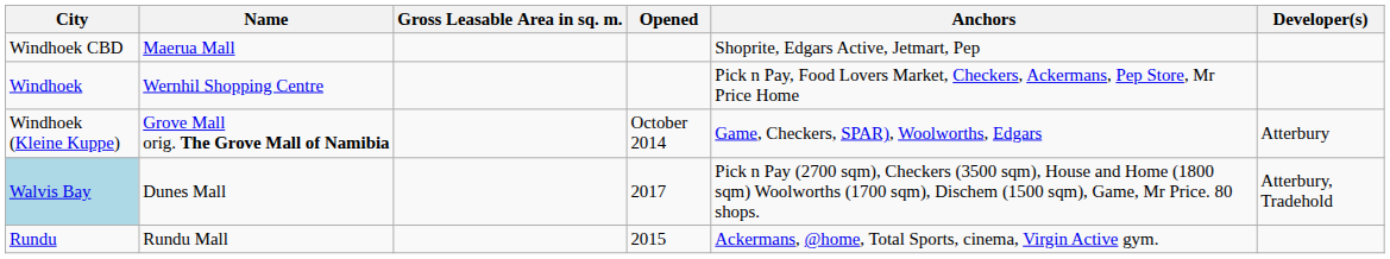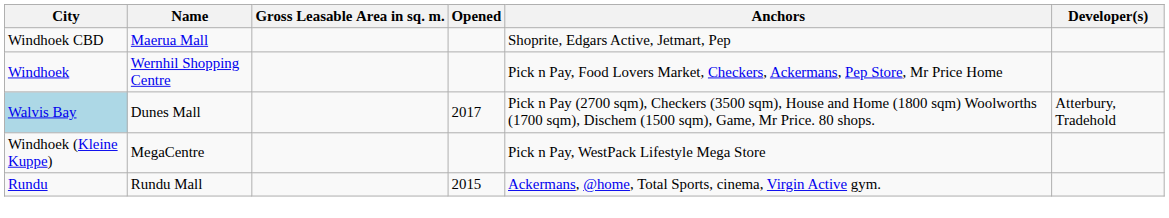 <table class="wikitable sortable">
 <tr>
 <th>City</th>
 <th>Name</th>
 <th>Gross Leasable Area in sq. m.</th>
 <th>Opened</th>
 <th>Anchors</th>
 <th>Developer(s)</th>
 </tr>
 <tr>
 <td>Windhoek CBD</td>
 <td><a href='#'>Maerua Mall</a></td>
 <td></td>
 <td></td>
 <td>Shoprite, Edgars Active, Jetmart, Pep</td>
 <td></td>
 </tr>
 <tr>
 <td><a href='#'>Windhoek</a></td>
 <td><a href='#'>Wernhil Shopping Centre</a></td>
 <td></td>
 <td></td>
 <td>Pick n Pay, Food Lovers Market, <a href='#'>Checkers</a>, <a href='#'>Ackermans</a>, <a href='#'>Pep Store</a>, Mr Price Home</td>
 <td></td>
 </tr>
 <tr>
-<td>Windhoek (<a href='#'>Kleine Kuppe</a>)</td>
-<td><a href='#'>Grove Mall</a><br>orig. <strong>The Grove Mall of Namibia</strong></td>
-<td></td>
-<td>October 2014</td>
-<td><a href='#'>Game</a>, Checkers, <a href='#'>SPAR)</a>, <a href='#'>Woolworths</a>, <a href='#'>Edgars</a></td>
-<td>Atterbury</td>
-</tr>
-<tr>
 <td style="background: lightblue;"><a href='#'>Walvis Bay</a></td>
 <td>Dunes Mall</td>
 <td></td>
 <td>2017</td>
 <td>Pick n Pay (2700 sqm), Checkers (3500 sqm), House and Home (1800 sqm) Woolworths (1700 sqm), Dischem (1500 sqm), Game, Mr Price. 80 shops.</td>
 <td>Atterbury, Tradehold</td>
+</tr>
+<tr>
+<td>Windhoek (<a href='#'>Kleine Kuppe</a>)</td>
+<td>MegaCentre</td>
+<td></td>
+<td></td>
+<td>Pick n Pay, WestPack Lifestyle Mega Store</td>
+<td></td>
 </tr>
 <tr>
 <td><a href='#'>Rundu</a></td>
 <td>Rundu Mall</td>
 <td></td>
 <td>2015</td>
 <td><a href='#'>Ackermans</a>, <a href='#'>@home</a>, Total Sports, cinema, <a href='#'>Virgin Active</a> gym.</td>
 <td></td>
 </tr>
 </table>
